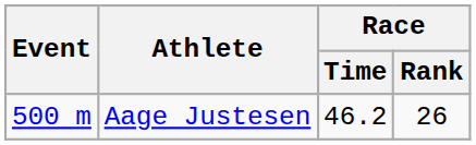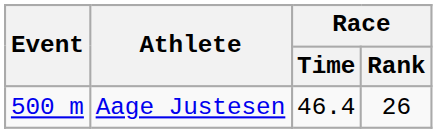 <table class="wikitable" border="1" style="font-size:90%">
 <tr>
 <th rowspan=2>Event</th>
 <th rowspan=2>Athlete</th>
 <th colspan=2>Race</th>
 </tr>
 <tr>
 <th>Time</th>
 <th>Rank</th>
 </tr>
 <tr>
 <td><a href='#'>500 m</a></td>
 <td><a href='#'>Aage Justesen</a></td>
-<td align=center>46.2</td>
+<td align=center>46.4</td>
 <td align=center>26</td>
 </tr>
 </table>
